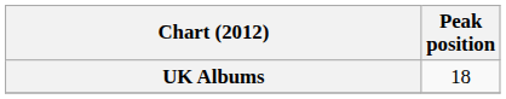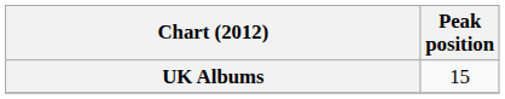 <table class="wikitable plainrowheaders sortable" style="text-align:center;">
 <tr>
 <th scope="col" style="width:20em;">Chart (2012)</th>
 <th scope="col">Peak<br>position</th>
 </tr>
 <tr>
 <th scope="row">UK Albums </th>
-<td>18</td>
+<td>15</td>
 </tr>
 <tr>
 </tr>
 </table>
